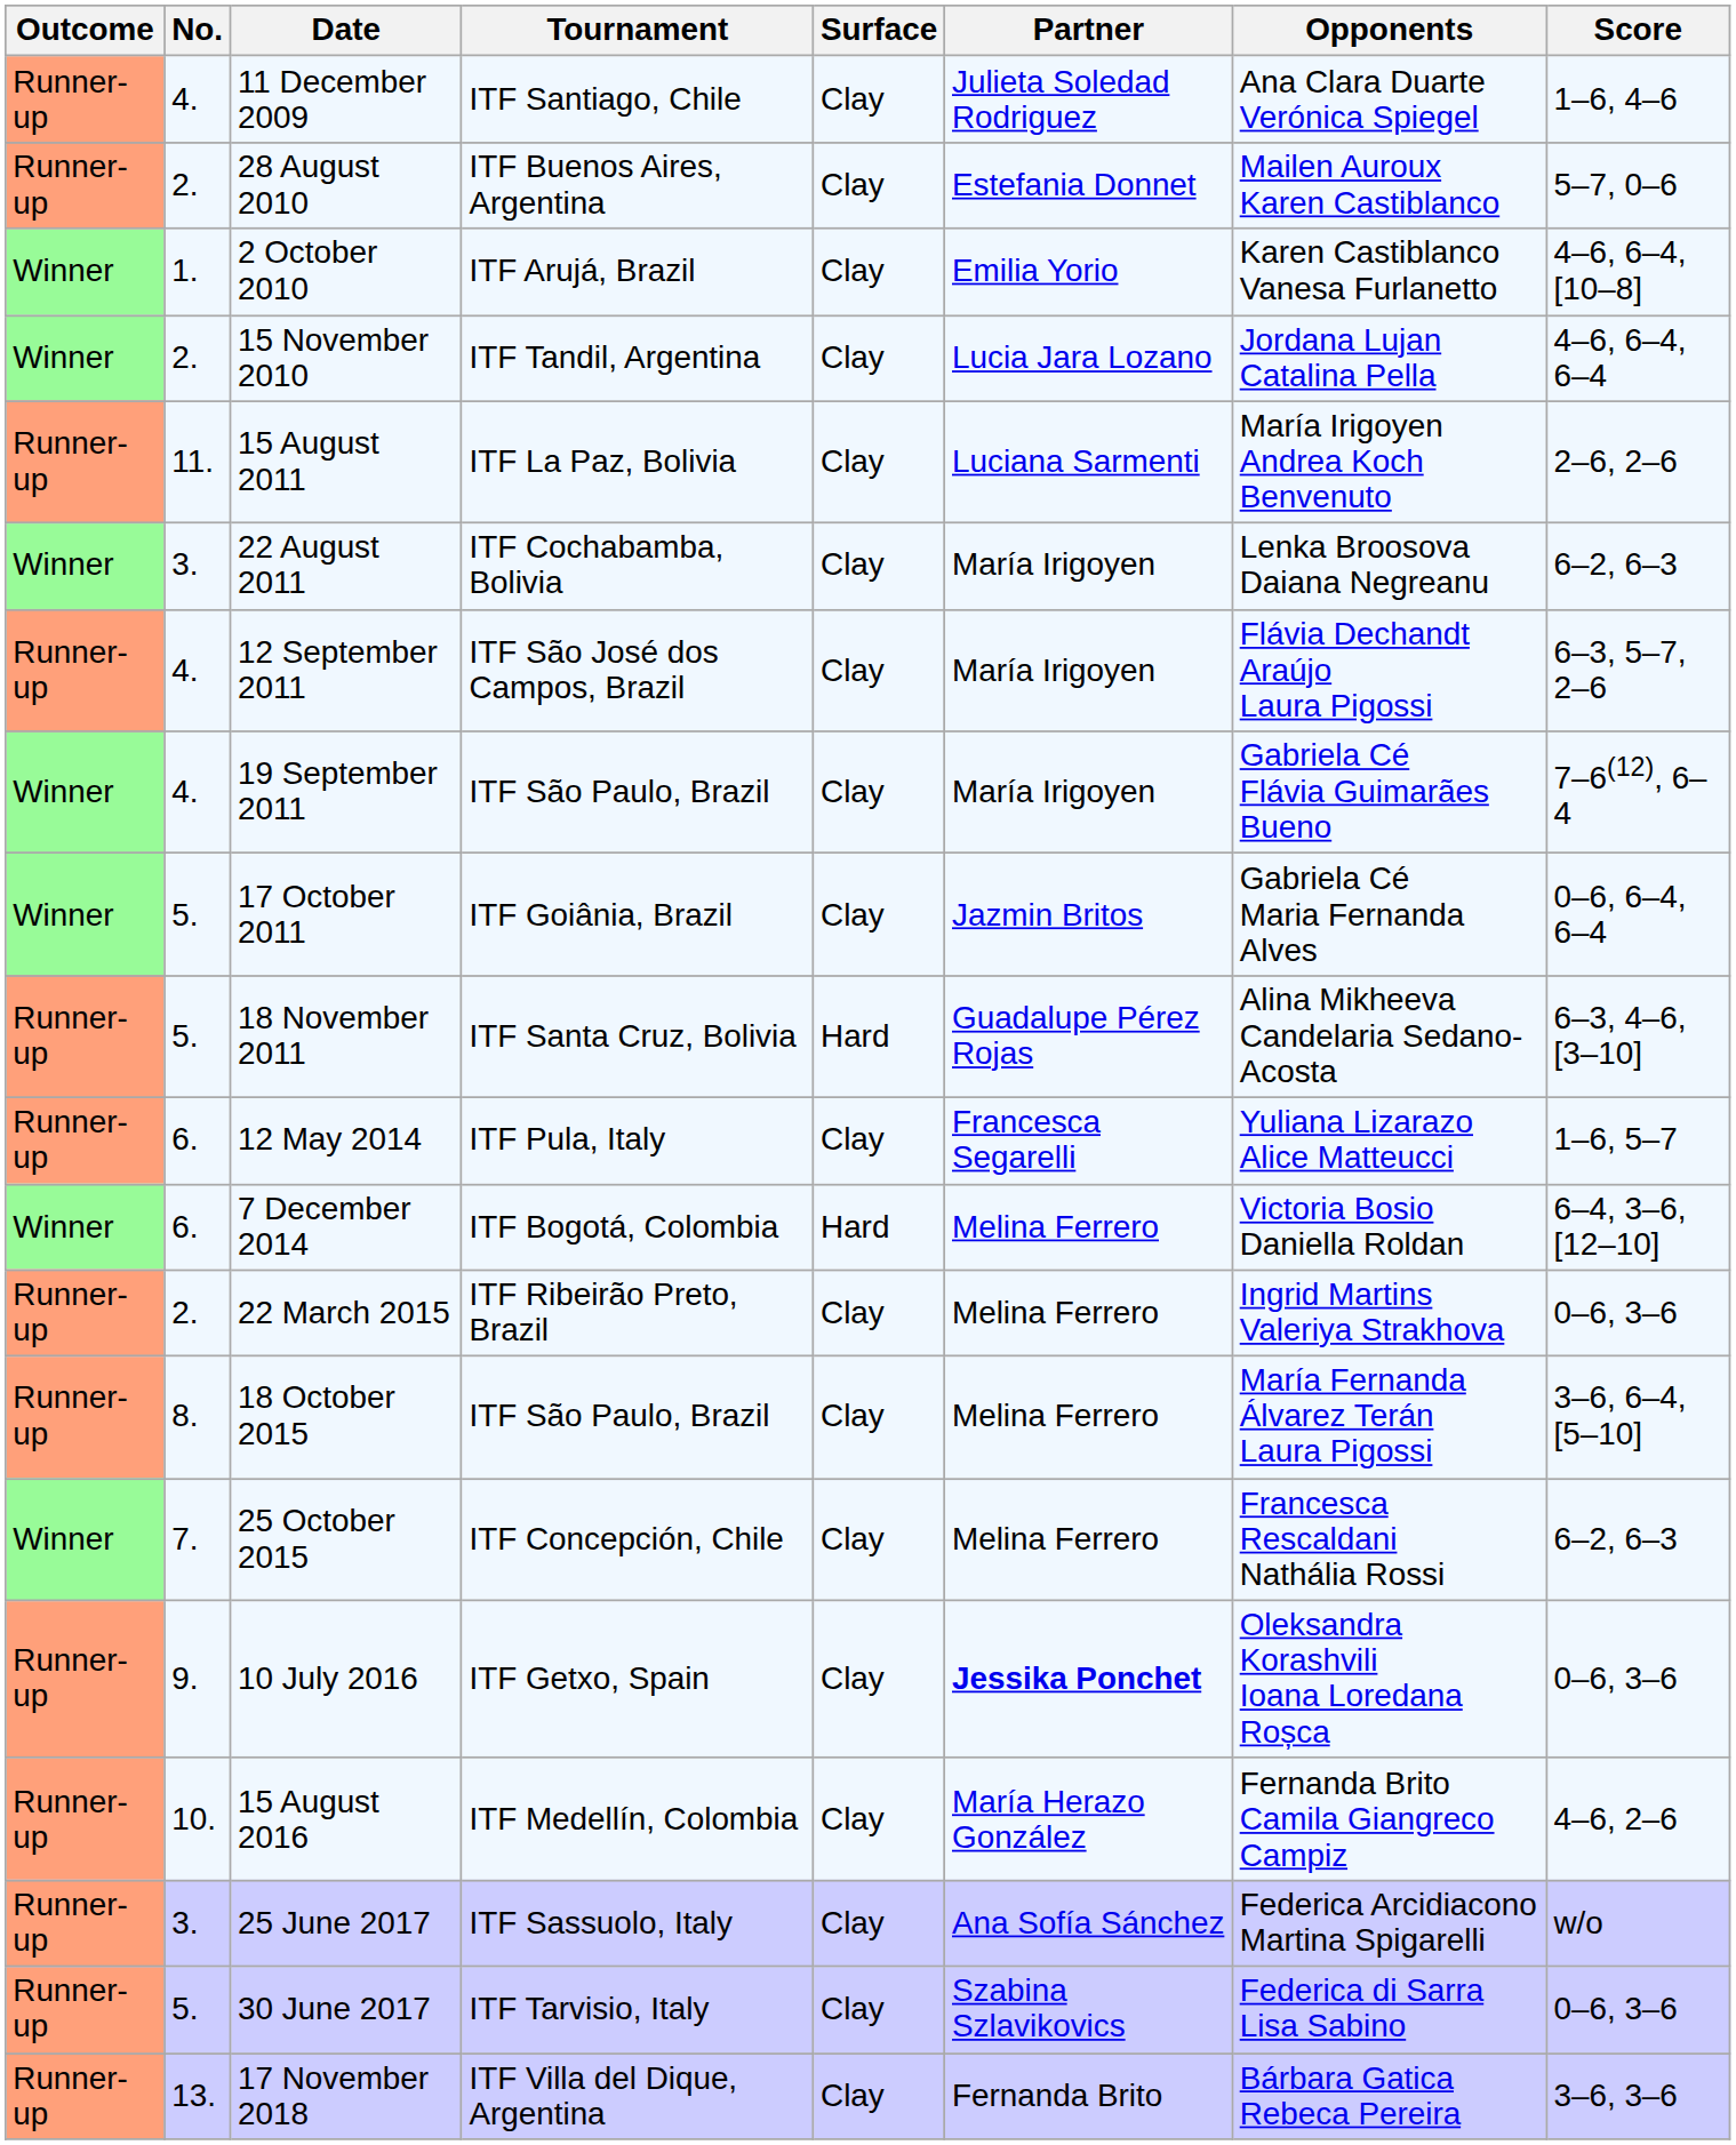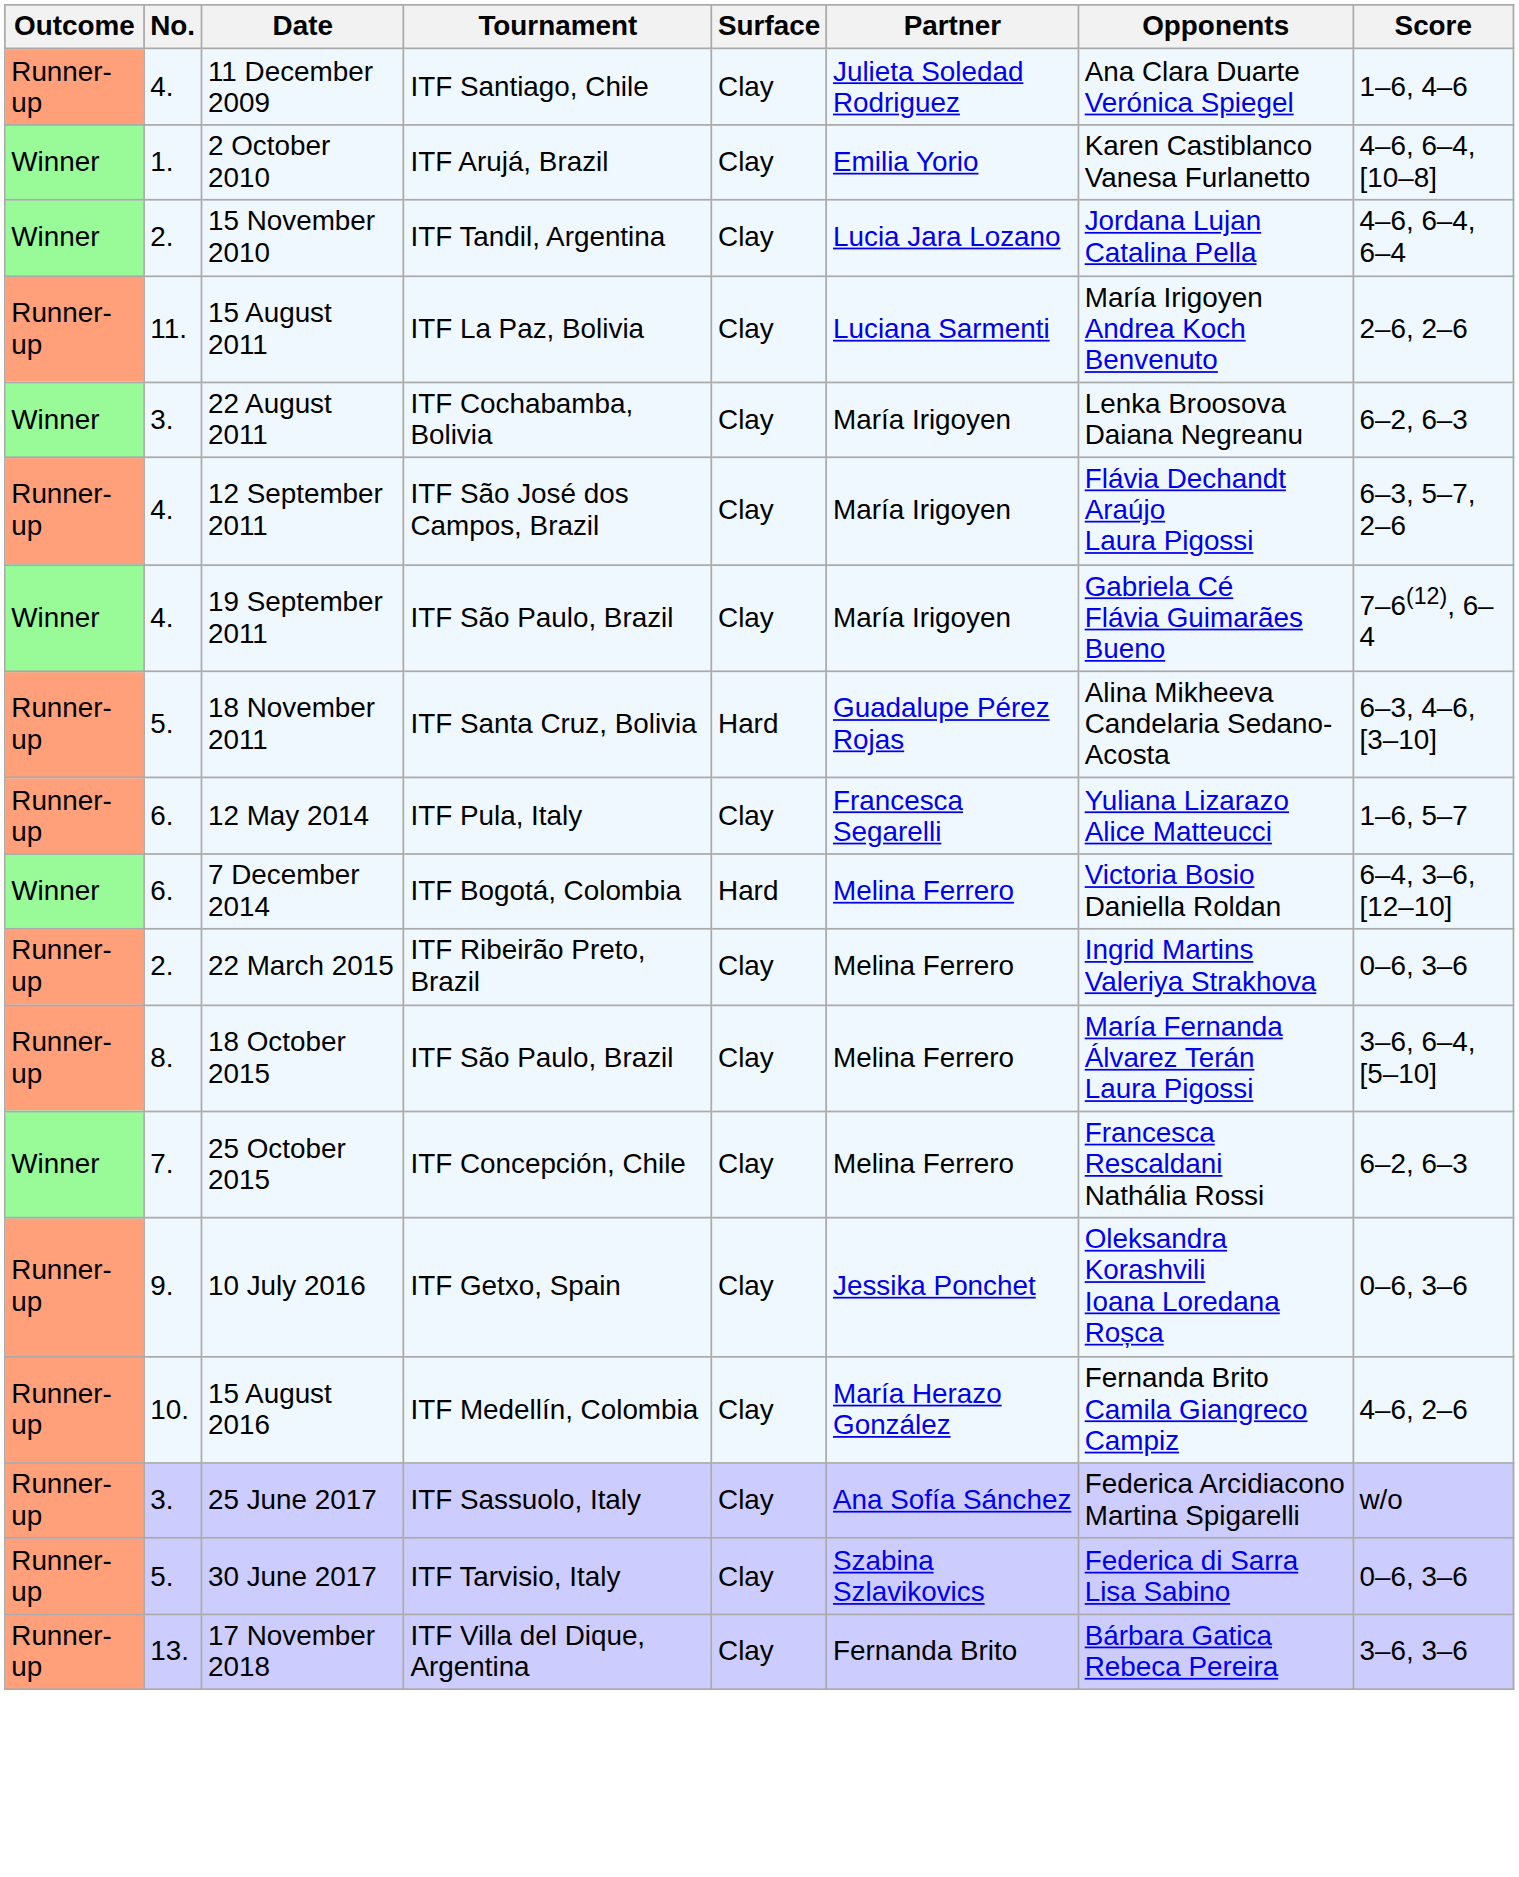 <table class="sortable wikitable">
 <tr>
 <th>Outcome</th>
 <th>No.</th>
 <th>Date</th>
 <th>Tournament</th>
 <th>Surface</th>
 <th>Partner</th>
 <th>Opponents</th>
 <th class="unsortable">Score</th>
 </tr>
 <tr style="background:#f0f8ff;">
 <td bgcolor="FFA07A">Runner-up</td>
 <td>4.</td>
 <td>11 December 2009</td>
 <td>ITF Santiago, Chile</td>
 <td>Clay</td>
 <td> <a href='#'>Julieta Soledad Rodriguez</a></td>
 <td> Ana Clara Duarte <br>  <a href='#'>Verónica Spiegel</a></td>
 <td>1–6, 4–6</td>
-</tr>
-<tr style="background:#f0f8ff;">
-<td bgcolor="FFA07A">Runner-up</td>
-<td>2.</td>
-<td>28 August 2010</td>
-<td>ITF Buenos Aires, Argentina</td>
-<td>Clay</td>
-<td> <a href='#'>Estefania Donnet</a></td>
-<td> <a href='#'>Mailen Auroux</a> <br>  <a href='#'>Karen Castiblanco</a></td>
-<td>5–7, 0–6</td>
 </tr>
 <tr style="background:#f0f8ff;">
 <td style="background:#98fb98;">Winner</td>
 <td>1.</td>
 <td>2 October 2010</td>
 <td>ITF Arujá, Brazil</td>
 <td>Clay</td>
 <td> <a href='#'>Emilia Yorio</a></td>
 <td> Karen Castiblanco <br>  Vanesa Furlanetto</td>
 <td>4–6, 6–4, [10–8]</td>
 </tr>
 <tr style="background:#f0f8ff;">
 <td style="background:#98fb98;">Winner</td>
 <td>2.</td>
 <td>15 November 2010</td>
 <td>ITF Tandil, Argentina</td>
 <td>Clay</td>
 <td> <a href='#'>Lucia Jara Lozano</a></td>
 <td> <a href='#'>Jordana Lujan</a> <br>  <a href='#'>Catalina Pella</a></td>
 <td>4–6, 6–4, 6–4</td>
 </tr>
 <tr style="background:#f0f8ff;">
 <td bgcolor="FFA07A">Runner-up</td>
 <td>11.</td>
 <td>15 August 2011</td>
 <td>ITF La Paz, Bolivia</td>
 <td>Clay</td>
 <td> <a href='#'>Luciana Sarmenti</a></td>
 <td> María Irigoyen <br>  <a href='#'>Andrea Koch Benvenuto</a></td>
 <td>2–6, 2–6</td>
 </tr>
 <tr style="background:#f0f8ff;">
 <td bgcolor="98FB98">Winner</td>
 <td>3.</td>
 <td>22 August 2011</td>
 <td>ITF Cochabamba, Bolivia</td>
 <td>Clay</td>
 <td> María Irigoyen</td>
 <td> Lenka Broosova <br>  Daiana Negreanu</td>
 <td>6–2, 6–3</td>
 </tr>
 <tr style="background:#f0f8ff;">
 <td bgcolor="FFA07A">Runner-up</td>
 <td>4.</td>
 <td>12 September 2011</td>
 <td>ITF São José dos Campos, Brazil</td>
 <td>Clay</td>
 <td> María Irigoyen</td>
 <td> <a href='#'>Flávia Dechandt Araújo</a> <br>  <a href='#'>Laura Pigossi</a></td>
 <td>6–3, 5–7, 2–6</td>
 </tr>
 <tr style="background:#f0f8ff;">
 <td bgcolor="98FB98">Winner</td>
 <td>4.</td>
 <td>19 September 2011</td>
 <td>ITF São Paulo, Brazil</td>
 <td>Clay</td>
 <td> María Irigoyen</td>
 <td> <a href='#'>Gabriela Cé</a> <br>  <a href='#'>Flávia Guimarães Bueno</a></td>
 <td>7–6<sup>(12)</sup>, 6–4</td>
-</tr>
-<tr style="background:#f0f8ff;">
-<td bgcolor="98FB98">Winner</td>
-<td>5.</td>
-<td>17 October 2011</td>
-<td>ITF Goiânia, Brazil</td>
-<td>Clay</td>
-<td> <a href='#'>Jazmin Britos</a></td>
-<td> Gabriela Cé <br>  Maria Fernanda Alves</td>
-<td>0–6, 6–4, 6–4</td>
 </tr>
 <tr style="background:#f0f8ff;">
 <td style="background:#ffa07a;">Runner-up</td>
 <td>5.</td>
 <td>18 November 2011</td>
 <td>ITF Santa Cruz, Bolivia</td>
 <td>Hard</td>
 <td> <a href='#'>Guadalupe Pérez Rojas</a></td>
 <td> Alina Mikheeva <br>  Candelaria Sedano-Acosta</td>
 <td>6–3, 4–6, [3–10]</td>
 </tr>
 <tr style="background:#f0f8ff;">
 <td style="background:#ffa07a;">Runner-up</td>
 <td>6.</td>
 <td>12 May 2014</td>
 <td>ITF Pula, Italy</td>
 <td>Clay</td>
 <td> <a href='#'>Francesca Segarelli</a></td>
 <td> <a href='#'>Yuliana Lizarazo</a> <br>  <a href='#'>Alice Matteucci</a></td>
 <td>1–6, 5–7</td>
 </tr>
 <tr style="background:#f0f8ff;">
 <td bgcolor="98FB98">Winner</td>
 <td>6.</td>
 <td>7 December 2014</td>
 <td>ITF Bogotá, Colombia</td>
 <td>Hard</td>
 <td> <a href='#'>Melina Ferrero</a></td>
 <td> <a href='#'>Victoria Bosio</a> <br>  Daniella Roldan</td>
 <td>6–4, 3–6, [12–10]</td>
 </tr>
 <tr style="background:#f0f8ff;">
 <td style="background:#ffa07a;">Runner-up</td>
 <td>2.</td>
 <td>22 March 2015</td>
 <td>ITF Ribeirão Preto, Brazil</td>
 <td>Clay</td>
 <td> Melina Ferrero</td>
 <td> <a href='#'>Ingrid Martins</a> <br>  <a href='#'>Valeriya Strakhova</a></td>
 <td>0–6, 3–6</td>
 </tr>
 <tr style="background:#f0f8ff;">
 <td style="background:#ffa07a;">Runner-up</td>
 <td>8.</td>
 <td>18 October 2015</td>
 <td>ITF São Paulo, Brazil</td>
 <td>Clay</td>
 <td> Melina Ferrero</td>
 <td> <a href='#'>María Fernanda Álvarez Terán</a> <br>  <a href='#'>Laura Pigossi</a></td>
 <td>3–6, 6–4, [5–10]</td>
 </tr>
 <tr style="background:#f0f8ff;">
 <td bgcolor="98FB98">Winner</td>
 <td>7.</td>
 <td>25 October 2015</td>
 <td>ITF Concepción, Chile</td>
 <td>Clay</td>
 <td> Melina Ferrero</td>
 <td> <a href='#'>Francesca Rescaldani</a> <br>  Nathália Rossi</td>
 <td>6–2, 6–3</td>
 </tr>
 <tr style="background:#f0f8ff;">
 <td style="background:#ffa07a;">Runner-up</td>
 <td>9.</td>
 <td>10 July 2016</td>
 <td>ITF Getxo, Spain</td>
 <td>Clay</td>
-<td><strong> <a href='#'>Jessika Ponchet</a></strong></td>
+<td> <a href='#'>Jessika Ponchet</a></td>
 <td> <a href='#'>Oleksandra Korashvili</a> <br>  <a href='#'>Ioana Loredana Roșca</a></td>
 <td>0–6, 3–6</td>
 </tr>
 <tr style="background:#f0f8ff;">
 <td style="background:#ffa07a;">Runner-up</td>
 <td>10.</td>
 <td>15 August 2016</td>
 <td>ITF Medellín, Colombia</td>
 <td>Clay</td>
 <td> <a href='#'>María Herazo González</a></td>
 <td> Fernanda Brito <br>  <a href='#'>Camila Giangreco Campiz</a></td>
 <td>4–6, 2–6</td>
 </tr>
 <tr style="background:#ccccff;">
 <td style="background:#ffa07a;">Runner-up</td>
 <td>3.</td>
 <td>25 June 2017</td>
 <td>ITF Sassuolo, Italy</td>
 <td>Clay</td>
 <td> <a href='#'>Ana Sofía Sánchez</a></td>
 <td> Federica Arcidiacono <br>  Martina Spigarelli</td>
 <td>w/o</td>
 </tr>
 <tr style="background:#ccccff;">
 <td style="background:#ffa07a;">Runner-up</td>
 <td>5.</td>
 <td>30 June 2017</td>
 <td>ITF Tarvisio, Italy</td>
 <td>Clay</td>
 <td> <a href='#'>Szabina Szlavikovics</a></td>
 <td> <a href='#'>Federica di Sarra</a> <br>  <a href='#'>Lisa Sabino</a></td>
 <td>0–6, 3–6</td>
 </tr>
 <tr style="background:#ccccff;">
 <td style="background:#ffa07a;">Runner-up</td>
 <td>13.</td>
 <td>17 November 2018</td>
 <td>ITF Villa del Dique, Argentina</td>
 <td>Clay</td>
 <td> Fernanda Brito</td>
 <td> <a href='#'>Bárbara Gatica</a> <br>  <a href='#'>Rebeca Pereira</a></td>
 <td>3–6, 3–6</td>
 </tr>
 </table>
